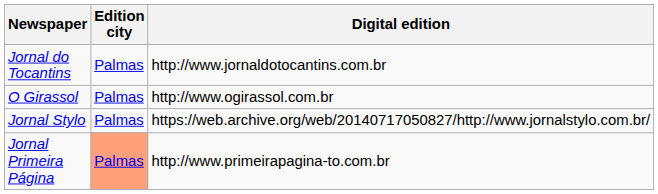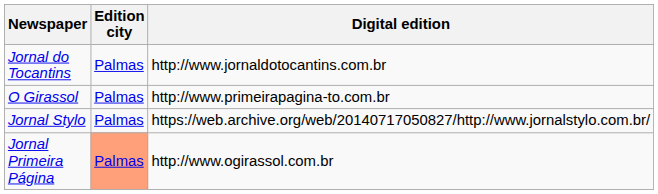 <table class="wikitable sortable">
 <tr style="text-align:center">
 <th>Newspaper</th>
 <th>Edition city</th>
 <th>Digital edition</th>
 </tr>
 <tr>
 <td><em><a href='#'>Jornal do Tocantins</a></em></td>
 <td><a href='#'>Palmas</a></td>
 <td>http://www.jornaldotocantins.com.br</td>
 </tr>
 <tr>
 <td><em><a href='#'>O Girassol</a></em></td>
 <td><a href='#'>Palmas</a></td>
-<td>http://www.ogirassol.com.br</td>
+<td>http://www.primeirapagina-to.com.br</td>
 </tr>
 <tr>
 <td><em><a href='#'>Jornal Stylo</a></em></td>
 <td><a href='#'>Palmas</a></td>
 <td>https://web.archive.org/web/20140717050827/http://www.jornalstylo.com.br/</td>
 </tr>
 <tr>
 <td><em><a href='#'>Jornal Primeira Página</a></em></td>
 <td style="background: lightsalmon;"><a href='#'>Palmas</a></td>
-<td>http://www.primeirapagina-to.com.br</td>
+<td>http://www.ogirassol.com.br</td>
 </tr>
 </table>
